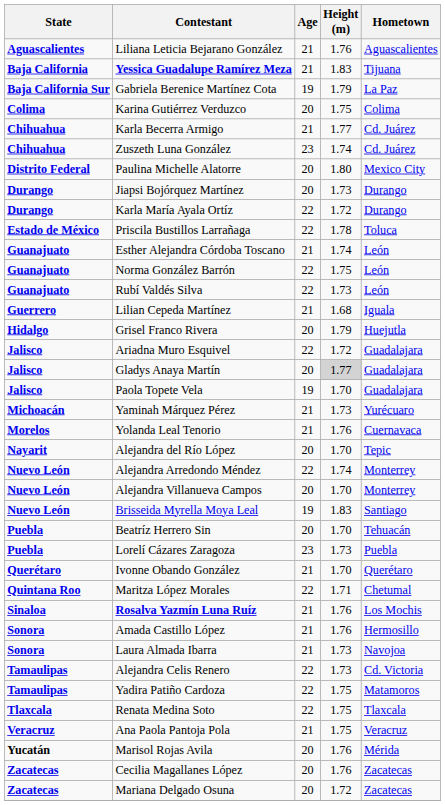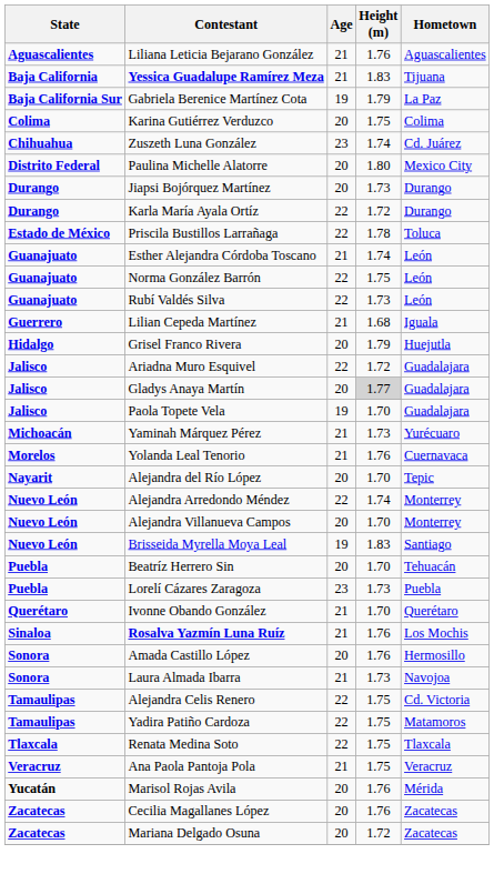 <table class="wikitable sortable" style="font-size:95%;">
 <tr>
 <th>State</th>
 <th>Contestant</th>
 <th>Age</th>
 <th>Height<br> (m)</th>
 <th>Hometown</th>
 </tr>
 <tr>
 <td><strong> <a href='#'>Aguascalientes</a></strong></td>
 <td>Liliana Leticia Bejarano González</td>
 <td align="center">21</td>
 <td align="center">1.76</td>
 <td><a href='#'>Aguascalientes</a></td>
 </tr>
 <tr>
 <td><strong> <a href='#'>Baja California</a></strong></td>
 <td><strong><a href='#'>Yessica Guadalupe Ramírez Meza</a></strong></td>
 <td align="center">21</td>
 <td align="center">1.83</td>
 <td><a href='#'>Tijuana</a></td>
 </tr>
 <tr>
 <td><strong> <a href='#'>Baja California Sur</a></strong></td>
 <td>Gabriela Berenice Martínez Cota</td>
 <td align="center">19</td>
 <td align="center">1.79</td>
 <td><a href='#'>La Paz</a></td>
 </tr>
 <tr>
 <td><strong> <a href='#'>Colima</a></strong></td>
 <td>Karina Gutiérrez Verduzco</td>
 <td align="center">20</td>
 <td align="center">1.75</td>
 <td><a href='#'>Colima</a></td>
-</tr>
-<tr>
-<td><strong> <a href='#'>Chihuahua</a></strong></td>
-<td>Karla Becerra Armigo</td>
-<td align="center">21</td>
-<td align="center">1.77</td>
-<td><a href='#'>Cd. Juárez</a></td>
 </tr>
 <tr>
 <td><strong> <a href='#'>Chihuahua</a></strong></td>
 <td>Zuszeth Luna González</td>
 <td align="center">23</td>
 <td align="center">1.74</td>
 <td><a href='#'>Cd. Juárez</a></td>
 </tr>
 <tr>
 <td><strong> <a href='#'>Distrito Federal</a></strong></td>
 <td>Paulina Michelle Alatorre</td>
 <td align="center">20</td>
 <td align="center">1.80</td>
 <td><a href='#'>Mexico City</a></td>
 </tr>
 <tr>
 <td><strong> <a href='#'>Durango</a></strong></td>
 <td>Jiapsi Bojórquez Martínez</td>
 <td align="center">20</td>
 <td align="center">1.73</td>
 <td><a href='#'>Durango</a></td>
 </tr>
 <tr>
 <td><strong> <a href='#'>Durango</a></strong></td>
 <td>Karla María Ayala Ortíz</td>
 <td align="center">22</td>
 <td align="center">1.72</td>
 <td><a href='#'>Durango</a></td>
 </tr>
 <tr>
 <td><strong> <a href='#'>Estado de México</a></strong></td>
 <td>Priscila Bustillos Larrañaga</td>
 <td align="center">22</td>
 <td align="center">1.78</td>
 <td><a href='#'>Toluca</a></td>
 </tr>
 <tr>
 <td><strong> <a href='#'>Guanajuato</a></strong></td>
 <td>Esther Alejandra Córdoba Toscano</td>
 <td align="center">21</td>
 <td align="center">1.74</td>
 <td><a href='#'>León</a></td>
 </tr>
 <tr>
 <td><strong> <a href='#'>Guanajuato</a></strong></td>
 <td>Norma González Barrón</td>
 <td align="center">22</td>
 <td align="center">1.75</td>
 <td><a href='#'>León</a></td>
 </tr>
 <tr>
 <td><strong> <a href='#'>Guanajuato</a></strong></td>
 <td>Rubí Valdés Silva</td>
 <td align="center">22</td>
 <td align="center">1.73</td>
 <td><a href='#'>León</a></td>
 </tr>
 <tr>
 <td><strong> <a href='#'>Guerrero</a></strong></td>
 <td>Lilian Cepeda Martínez</td>
 <td align="center">21</td>
 <td align="center">1.68</td>
 <td><a href='#'>Iguala</a></td>
 </tr>
 <tr>
 <td><strong> <a href='#'>Hidalgo</a></strong></td>
 <td>Grisel Franco Rivera</td>
 <td align="center">20</td>
 <td align="center">1.79</td>
 <td><a href='#'>Huejutla</a></td>
 </tr>
 <tr>
 <td><strong> <a href='#'>Jalisco</a></strong></td>
 <td>Ariadna Muro Esquivel</td>
 <td align="center">22</td>
 <td align="center">1.72</td>
 <td><a href='#'>Guadalajara</a></td>
 </tr>
 <tr>
 <td><strong> <a href='#'>Jalisco</a></strong></td>
 <td>Gladys Anaya Martín</td>
 <td align="center">20</td>
 <td align="center" style="background: lightgrey;">1.77</td>
 <td><a href='#'>Guadalajara</a></td>
 </tr>
 <tr>
 <td><strong> <a href='#'>Jalisco</a></strong></td>
 <td>Paola Topete Vela</td>
 <td align="center">19</td>
 <td align="center">1.70</td>
 <td><a href='#'>Guadalajara</a></td>
 </tr>
 <tr>
 <td><strong> <a href='#'>Michoacán</a></strong></td>
 <td>Yaminah Márquez Pérez</td>
 <td align="center">21</td>
 <td align="center">1.73</td>
 <td><a href='#'>Yurécuaro</a></td>
 </tr>
 <tr>
 <td><strong> <a href='#'>Morelos</a></strong></td>
 <td>Yolanda Leal Tenorio</td>
 <td align="center">21</td>
 <td align="center">1.76</td>
 <td><a href='#'>Cuernavaca</a></td>
 </tr>
 <tr>
 <td><strong> <a href='#'>Nayarit</a></strong></td>
 <td>Alejandra del Río López</td>
 <td align="center">20</td>
 <td align="center">1.70</td>
 <td><a href='#'>Tepic</a></td>
 </tr>
 <tr>
 <td><strong> <a href='#'>Nuevo León</a></strong></td>
 <td>Alejandra Arredondo Méndez</td>
 <td align="center">22</td>
 <td align="center">1.74</td>
 <td><a href='#'>Monterrey</a></td>
 </tr>
 <tr>
 <td><strong> <a href='#'>Nuevo León</a></strong></td>
 <td>Alejandra Villanueva Campos</td>
 <td align="center">20</td>
 <td align="center">1.70</td>
 <td><a href='#'>Monterrey</a></td>
 </tr>
 <tr>
 <td><strong> <a href='#'>Nuevo León</a></strong></td>
 <td><a href='#'>Brisseida Myrella Moya Leal</a></td>
 <td align="center">19</td>
 <td align="center">1.83</td>
 <td><a href='#'>Santiago</a></td>
 </tr>
 <tr>
 <td><strong> <a href='#'>Puebla</a></strong></td>
 <td>Beatríz Herrero Sin</td>
 <td align="center">20</td>
 <td align="center">1.70</td>
 <td><a href='#'>Tehuacán</a></td>
 </tr>
 <tr>
 <td><strong> <a href='#'>Puebla</a></strong></td>
 <td>Lorelí Cázares Zaragoza</td>
 <td align="center">23</td>
 <td align="center">1.73</td>
 <td><a href='#'>Puebla</a></td>
 </tr>
 <tr>
 <td><strong> <a href='#'>Querétaro</a></strong></td>
 <td>Ivonne Obando González</td>
 <td align="center">21</td>
 <td align="center">1.70</td>
 <td><a href='#'>Querétaro</a></td>
 </tr>
 <tr>
-<td><strong> <a href='#'>Quintana Roo</a></strong></td>
-<td>Maritza López Morales</td>
-<td align="center">22</td>
-<td align="center">1.71</td>
-<td><a href='#'>Chetumal</a></td>
-</tr>
-<tr>
 <td><strong> <a href='#'>Sinaloa</a></strong></td>
 <td><strong><a href='#'>Rosalva Yazmín Luna Ruíz</a></strong></td>
 <td align="center">21</td>
 <td align="center">1.76</td>
 <td><a href='#'>Los Mochis</a></td>
 </tr>
 <tr>
 <td><strong> <a href='#'>Sonora</a></strong></td>
 <td>Amada Castillo López</td>
-<td align="center">21</td>
+<td align="center">20</td>
 <td align="center">1.76</td>
 <td><a href='#'>Hermosillo</a></td>
 </tr>
 <tr>
 <td><strong> <a href='#'>Sonora</a></strong></td>
 <td>Laura Almada Ibarra</td>
 <td align="center">21</td>
 <td align="center">1.73</td>
 <td><a href='#'>Navojoa</a></td>
 </tr>
 <tr>
 <td><strong> <a href='#'>Tamaulipas</a></strong></td>
 <td>Alejandra Celis Renero</td>
 <td align="center">22</td>
-<td align="center">1.73</td>
+<td align="center">1.75</td>
 <td><a href='#'>Cd. Victoria</a></td>
 </tr>
 <tr>
 <td><strong> <a href='#'>Tamaulipas</a></strong></td>
 <td>Yadira Patiño Cardoza</td>
 <td align="center">22</td>
 <td align="center">1.75</td>
 <td><a href='#'>Matamoros</a></td>
 </tr>
 <tr>
 <td><strong> <a href='#'>Tlaxcala</a></strong></td>
 <td>Renata Medina Soto</td>
 <td align="center">22</td>
 <td align="center">1.75</td>
 <td><a href='#'>Tlaxcala</a></td>
 </tr>
 <tr>
 <td><strong> <a href='#'>Veracruz</a></strong></td>
 <td>Ana Paola Pantoja Pola</td>
 <td align="center">21</td>
 <td align="center">1.75</td>
 <td><a href='#'>Veracruz</a></td>
 </tr>
 <tr>
 <td><strong> Yucatán</strong></td>
 <td>Marisol Rojas Avila</td>
 <td align="center">20</td>
 <td align="center">1.76</td>
 <td><a href='#'>Mérida</a></td>
 </tr>
 <tr>
 <td><strong> <a href='#'>Zacatecas</a></strong></td>
 <td>Cecilia Magallanes López</td>
 <td align="center">20</td>
 <td align="center">1.76</td>
 <td><a href='#'>Zacatecas</a></td>
 </tr>
 <tr>
 <td><strong> <a href='#'>Zacatecas</a></strong></td>
 <td>Mariana Delgado Osuna</td>
 <td align="center">20</td>
 <td align="center">1.72</td>
 <td><a href='#'>Zacatecas</a></td>
 </tr>
 <tr>
 </tr>
 </table>
